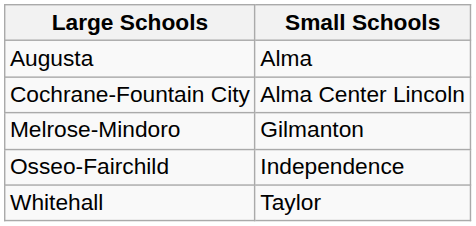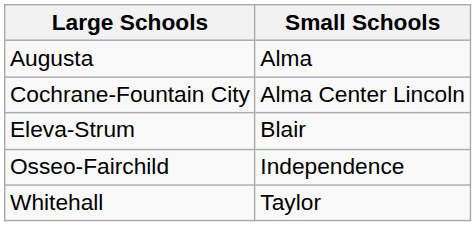 <table class="wikitable">
 <tr>
 <th>Large Schools</th>
 <th>Small Schools</th>
 </tr>
 <tr>
 <td>Augusta</td>
 <td>Alma</td>
 </tr>
 <tr>
 <td>Cochrane-Fountain City</td>
 <td>Alma Center Lincoln</td>
 </tr>
 <tr>
-<td>Melrose-Mindoro</td>
-<td>Gilmanton</td>
+<td>Eleva-Strum</td>
+<td>Blair</td>
 </tr>
 <tr>
 <td>Osseo-Fairchild</td>
 <td>Independence</td>
 </tr>
 <tr>
 <td>Whitehall</td>
 <td>Taylor</td>
 </tr>
 </table>
